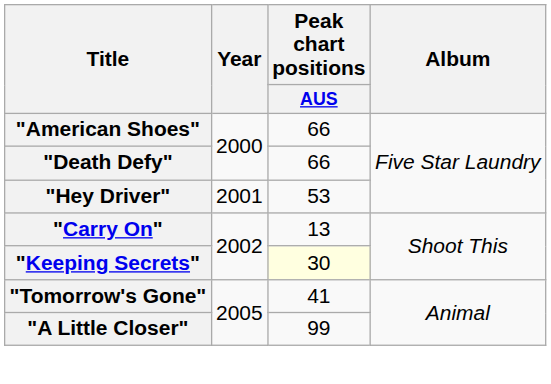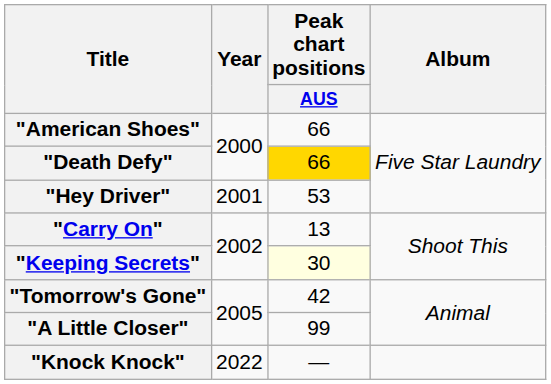 <table class="wikitable plainrowheaders" style="text-align:center">
 <tr>
 <th scope="col" rowspan="2">Title</th>
 <th scope="col" rowspan="2">Year</th>
 <th scope="col" colspan="1">Peak chart positions</th>
 <th scope="col" rowspan="2">Album</th>
 </tr>
 <tr>
 <th scope="col" style="width:3em; font-size:85%;"><a href='#'>AUS</a><br></th>
 </tr>
 <tr>
 <th scope="row">"American Shoes"</th>
 <td rowspan="2">2000</td>
 <td>66</td>
 <td rowspan="3"><em>Five Star Laundry</em></td>
 </tr>
 <tr>
 <th scope="row">"Death Defy"</th>
-<td>66</td>
+<td style="background: gold;">66</td>
 </tr>
 <tr>
 <th scope="row">"Hey Driver"</th>
 <td>2001</td>
 <td>53</td>
 </tr>
 <tr>
 <th scope="row">"<a href='#'>Carry On</a>"</th>
 <td rowspan="2">2002</td>
 <td>13</td>
 <td rowspan="2"><em>Shoot This</em></td>
 </tr>
 <tr>
 <th scope="row">"<a href='#'>Keeping Secrets</a>"</th>
 <td style="background: lightyellow;">30</td>
 </tr>
 <tr>
 <th scope="row">"Tomorrow's Gone"</th>
 <td rowspan="2">2005</td>
-<td>41</td>
+<td>42</td>
 <td rowspan="2"><em>Animal</em></td>
 </tr>
 <tr>
 <th scope="row">"A Little Closer"</th>
 <td>99</td>
 </tr>
+<tr>
+<th scope="row">"Knock Knock"</th>
+<td>2022</td>
+<td>—</td>
+<td></td>
+</tr>
 </table>
